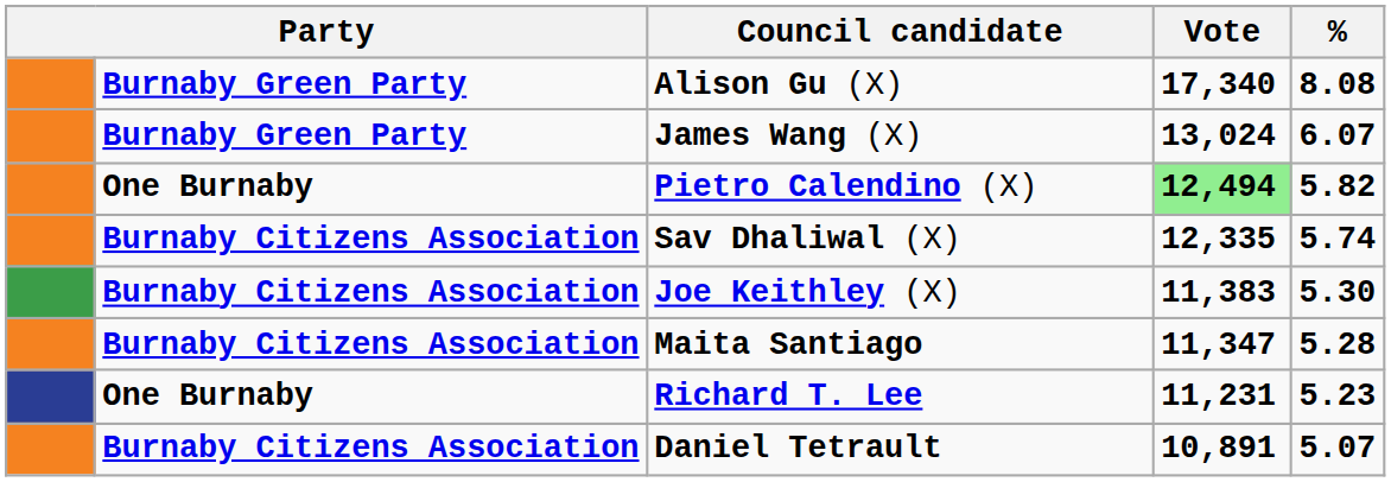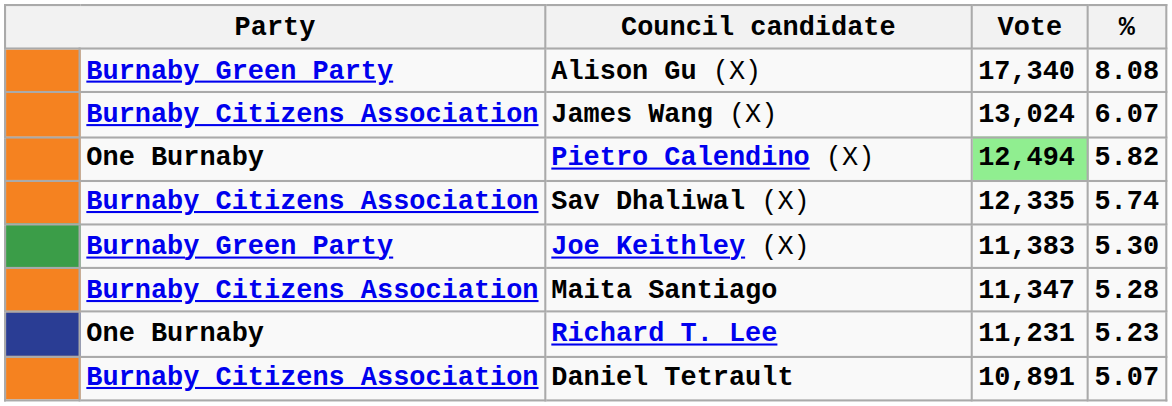 <table class="wikitable">
 <tr>
 <th colspan="2" width="250px">Party</th>
 <th width="200px">Council candidate</th>
 <th width="50px">Vote</th>
 <th width="30px">%</th>
 </tr>
 <tr>
 <td width="30px" style="background:#F58220;"> </td>
 <td><strong><a href='#'>Burnaby Green Party</a></strong></td>
 <td><strong>Alison Gu</strong> (X)</td>
 <td><strong>17,340</strong></td>
 <td><strong>8.08</strong></td>
 </tr>
 <tr>
 <td width="30px" style="background:#F58220;"> </td>
-<td><strong><a href='#'>Burnaby Green Party</a></strong></td>
+<td><strong><a href='#'>Burnaby Citizens Association</a></strong></td>
 <td><strong>James Wang</strong> (X)</td>
 <td><strong>13,024</strong></td>
 <td><strong>6.07</strong></td>
 </tr>
 <tr>
 <td width="30px" style="background:#F58220;"> </td>
 <td><strong>One Burnaby</strong></td>
 <td><strong><a href='#'>Pietro Calendino</a></strong> (X)</td>
 <td style="background: lightgreen;"><strong>12,494</strong></td>
 <td><strong>5.82</strong></td>
 </tr>
 <tr>
 <td width="30px" style="background:#F58220;"> </td>
 <td><strong><a href='#'>Burnaby Citizens Association</a></strong></td>
 <td><strong>Sav Dhaliwal</strong> (X)</td>
 <td><strong>12,335</strong></td>
 <td><strong>5.74</strong></td>
 </tr>
 <tr>
 <td width="30px" style="background:#3B9D48;"> </td>
-<td><strong><a href='#'>Burnaby Citizens Association</a></strong></td>
+<td><strong><a href='#'>Burnaby Green Party</a></strong></td>
 <td><strong><a href='#'>Joe Keithley</a></strong> (X)</td>
 <td><strong>11,383</strong></td>
 <td><strong>5.30</strong></td>
 </tr>
 <tr>
 <td width="30px" style="background:#F58220;"> </td>
 <td><strong><a href='#'>Burnaby Citizens Association</a></strong></td>
 <td><strong>Maita Santiago</strong></td>
 <td><strong>11,347</strong></td>
 <td><strong>5.28</strong></td>
 </tr>
 <tr>
 <td width="30px" style="background:#2a3d94;"> </td>
 <td><strong>One Burnaby</strong></td>
 <td><strong><a href='#'>Richard T. Lee</a></strong></td>
 <td><strong>11,231</strong></td>
 <td><strong>5.23</strong></td>
 </tr>
 <tr>
 <td width="30px" style="background:#F58220;"> </td>
 <td><strong><a href='#'>Burnaby Citizens Association</a></strong></td>
 <td><strong>Daniel Tetrault</strong></td>
 <td><strong>10,891</strong></td>
 <td><strong>5.07</strong></td>
 </tr>
 </table>
